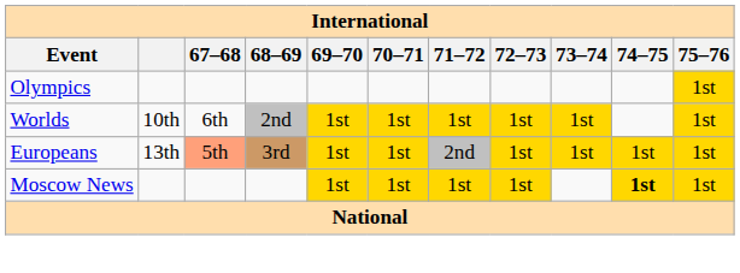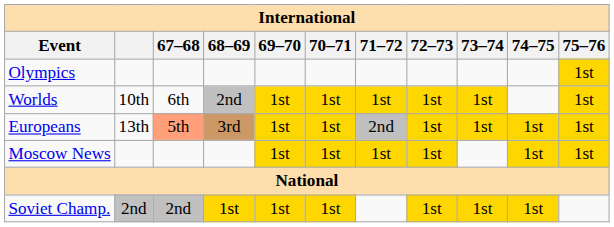 <table class="wikitable" style="text-align:center">
 <tr>
 <th style="background-color: #ffdead; " colspan=11 align=center>International</th>
 </tr>
 <tr>
 <th>Event</th>
 <th></th>
 <th>67–68</th>
 <th>68–69</th>
 <th>69–70</th>
 <th>70–71</th>
 <th>71–72</th>
 <th>72–73</th>
 <th>73–74</th>
 <th>74–75</th>
 <th>75–76</th>
 </tr>
 <tr>
 <td align=left><a href='#'>Olympics</a></td>
 <td></td>
 <td></td>
 <td></td>
 <td></td>
 <td></td>
 <td></td>
 <td></td>
 <td></td>
 <td></td>
 <td bgcolor=gold>1st</td>
 </tr>
 <tr>
 <td align=left><a href='#'>Worlds</a></td>
 <td>10th</td>
 <td>6th</td>
 <td bgcolor=silver>2nd</td>
 <td bgcolor=gold>1st</td>
 <td bgcolor=gold>1st</td>
 <td bgcolor=gold>1st</td>
 <td bgcolor=gold>1st</td>
 <td bgcolor=gold>1st</td>
 <td></td>
 <td bgcolor=gold>1st</td>
 </tr>
 <tr>
 <td align=left><a href='#'>Europeans</a></td>
 <td>13th</td>
 <td style="background: lightsalmon;">5th</td>
 <td bgcolor=cc9966>3rd</td>
 <td bgcolor=gold>1st</td>
 <td bgcolor=gold>1st</td>
 <td bgcolor=silver>2nd</td>
 <td bgcolor=gold>1st</td>
 <td bgcolor=gold>1st</td>
 <td bgcolor=gold>1st</td>
 <td bgcolor=gold>1st</td>
 </tr>
 <tr>
 <td align=left><a href='#'>Moscow News</a></td>
 <td></td>
 <td></td>
 <td></td>
 <td bgcolor=gold>1st</td>
 <td bgcolor=gold>1st</td>
 <td bgcolor=gold>1st</td>
 <td bgcolor=gold>1st</td>
 <td></td>
-<td bgcolor=gold><strong>1st</strong></td>
+<td bgcolor=gold>1st</td>
 <td bgcolor=gold>1st</td>
 </tr>
 <tr>
 <th style="background-color: #ffdead; " colspan=11 align=center>National</th>
 </tr>
+<tr>
+<td align=left><a href='#'>Soviet Champ.</a></td>
+<td bgcolor=silver>2nd</td>
+<td bgcolor=silver>2nd</td>
+<td bgcolor=gold>1st</td>
+<td bgcolor=gold>1st</td>
+<td bgcolor=gold>1st</td>
+<td></td>
+<td bgcolor=gold>1st</td>
+<td bgcolor=gold>1st</td>
+<td bgcolor=gold>1st</td>
+<td></td>
+</tr>
 </table>
